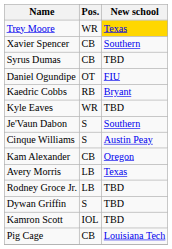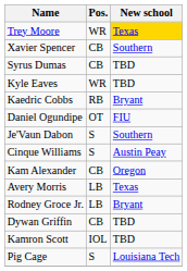 <table class="wikitable sortable">
 <tr>
 <th>Name</th>
 <th>Pos.</th>
 <th>New school</th>
 </tr>
 <tr>
 <td><a href='#'>Trey Moore</a></td>
 <td>WR</td>
 <td style="background: gold;"><a href='#'>Texas</a></td>
 </tr>
 <tr>
 <td>Xavier Spencer</td>
 <td>CB</td>
 <td><a href='#'>Southern</a></td>
 </tr>
 <tr>
 <td>Syrus Dumas</td>
 <td>CB</td>
 <td>TBD</td>
 </tr>
 <tr>
-<td>Daniel Ogundipe</td>
-<td>OT</td>
-<td><a href='#'>FIU</a></td>
+<td>Kyle Eaves</td>
+<td>WR</td>
+<td>TBD</td>
 </tr>
 <tr>
 <td>Kaedric Cobbs</td>
 <td>RB</td>
 <td><a href='#'>Bryant</a></td>
 </tr>
 <tr>
-<td>Kyle Eaves</td>
-<td>WR</td>
-<td>TBD</td>
+<td>Daniel Ogundipe</td>
+<td>OT</td>
+<td><a href='#'>FIU</a></td>
 </tr>
 <tr>
 <td>Je'Vaun Dabon</td>
 <td>S</td>
 <td><a href='#'>Southern</a></td>
 </tr>
 <tr>
 <td>Cinque Williams</td>
 <td>S</td>
 <td><a href='#'>Austin Peay</a></td>
 </tr>
 <tr>
 <td>Kam Alexander</td>
 <td>CB</td>
 <td><a href='#'>Oregon</a></td>
 </tr>
 <tr>
 <td>Avery Morris</td>
 <td>LB</td>
 <td><a href='#'>Texas</a></td>
 </tr>
 <tr>
 <td>Rodney Groce Jr.</td>
 <td>LB</td>
-<td>TBD</td>
+<td><a href='#'>Bryant</a></td>
 </tr>
 <tr>
 <td>Dywan Griffin</td>
-<td>S</td>
+<td>CB</td>
 <td>TBD</td>
 </tr>
 <tr>
 <td>Kamron Scott</td>
 <td>IOL</td>
 <td>TBD</td>
 </tr>
 <tr>
 <td>Pig Cage</td>
-<td>CB</td>
+<td>S</td>
 <td><a href='#'>Louisiana Tech</a></td>
 </tr>
 <tr>
 </tr>
 </table>
